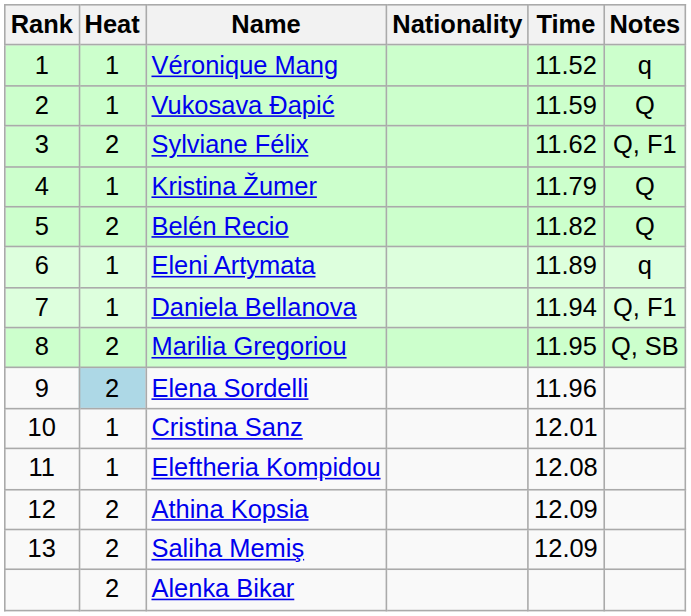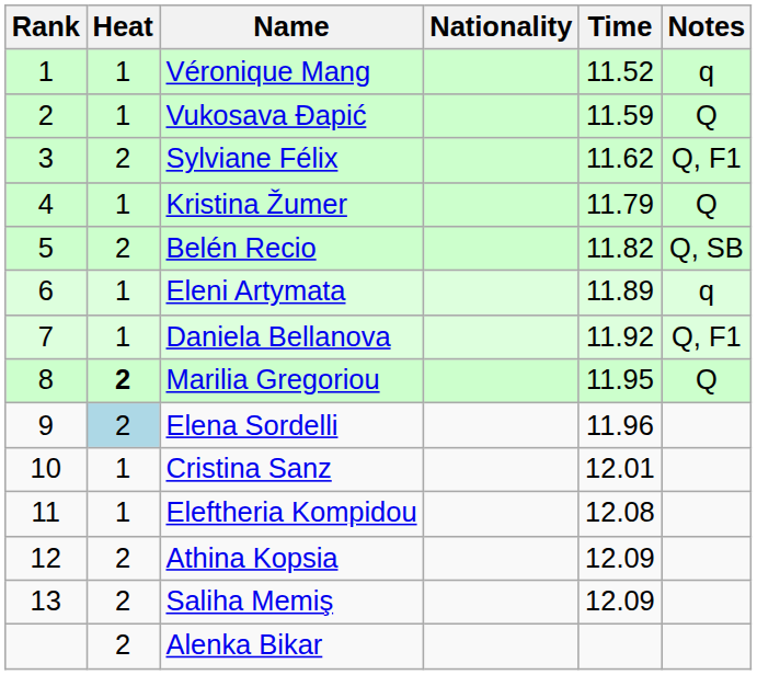 <table class="wikitable sortable" style="text-align:center">
 <tr>
 <th>Rank</th>
 <th>Heat</th>
 <th>Name</th>
 <th>Nationality</th>
 <th>Time</th>
 <th>Notes</th>
 </tr>
 <tr bgcolor=ccffcc>
 <td>1</td>
 <td>1</td>
 <td align=left><a href='#'>Véronique Mang</a></td>
 <td align=left></td>
 <td>11.52</td>
 <td>q</td>
 </tr>
 <tr bgcolor=ccffcc>
 <td>2</td>
 <td>1</td>
 <td align=left><a href='#'>Vukosava Đapić</a></td>
 <td align=left></td>
 <td>11.59</td>
 <td>Q</td>
 </tr>
 <tr bgcolor=ccffcc>
 <td>3</td>
 <td>2</td>
 <td align=left><a href='#'>Sylviane Félix</a></td>
 <td align=left></td>
 <td>11.62</td>
 <td>Q, F1</td>
 </tr>
 <tr bgcolor=ccffcc>
 <td>4</td>
 <td>1</td>
 <td align=left><a href='#'>Kristina Žumer</a></td>
 <td align=left></td>
 <td>11.79</td>
 <td>Q</td>
 </tr>
 <tr bgcolor=ccffcc>
 <td>5</td>
 <td>2</td>
 <td align=left><a href='#'>Belén Recio</a></td>
 <td align=left></td>
 <td>11.82</td>
-<td>Q</td>
+<td>Q, SB</td>
 </tr>
 <tr bgcolor=ddffdd>
 <td>6</td>
 <td>1</td>
 <td align=left><a href='#'>Eleni Artymata</a></td>
 <td align=left></td>
 <td>11.89</td>
 <td>q</td>
 </tr>
 <tr bgcolor=ddffdd>
 <td>7</td>
 <td>1</td>
 <td align=left><a href='#'>Daniela Bellanova</a></td>
 <td align=left></td>
-<td>11.94</td>
+<td>11.92</td>
 <td>Q, F1</td>
 </tr>
 <tr bgcolor=ccffcc>
 <td>8</td>
-<td>2</td>
+<td><strong>2</strong></td>
 <td align=left><a href='#'>Marilia Gregoriou</a></td>
 <td align=left></td>
 <td>11.95</td>
-<td>Q, SB</td>
+<td>Q</td>
 </tr>
 <tr>
 <td>9</td>
 <td style="background: lightblue;">2</td>
 <td align=left><a href='#'>Elena Sordelli</a></td>
 <td align=left></td>
 <td>11.96</td>
 <td></td>
 </tr>
 <tr>
 <td>10</td>
 <td>1</td>
 <td align=left><a href='#'>Cristina Sanz</a></td>
 <td align=left></td>
 <td>12.01</td>
 <td></td>
 </tr>
 <tr>
 <td>11</td>
 <td>1</td>
 <td align=left><a href='#'>Eleftheria Kompidou</a></td>
 <td align=left></td>
 <td>12.08</td>
 <td></td>
 </tr>
 <tr>
 <td>12</td>
 <td>2</td>
 <td align=left><a href='#'>Athina Kopsia</a></td>
 <td align=left></td>
 <td>12.09</td>
 <td></td>
 </tr>
 <tr>
 <td>13</td>
 <td>2</td>
 <td align=left><a href='#'>Saliha Memiş</a></td>
 <td align=left></td>
 <td>12.09</td>
 <td></td>
 </tr>
 <tr>
 <td></td>
 <td>2</td>
 <td align=left><a href='#'>Alenka Bikar</a></td>
 <td align=left></td>
 <td></td>
 <td></td>
 </tr>
 </table>
